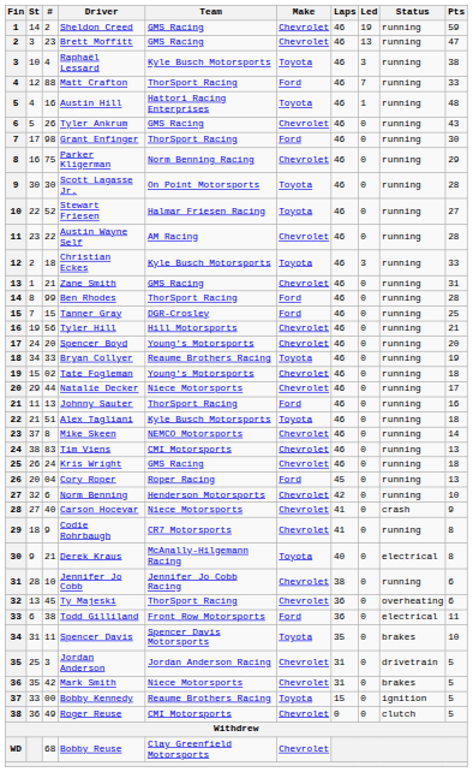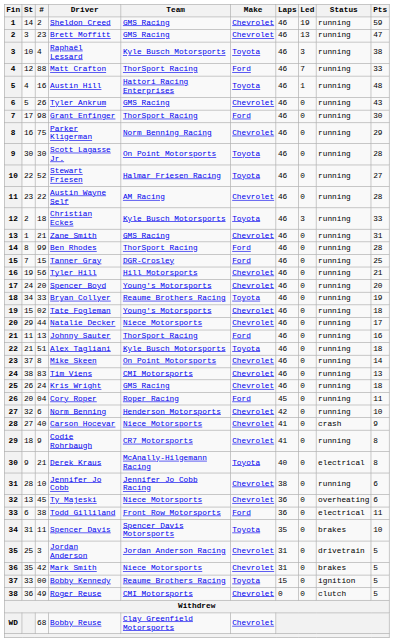 <table class="wikitable" style="font-size:95%">
 <tr>
 <th>Fin</th>
 <th>St</th>
 <th>#</th>
 <th>Driver</th>
 <th>Team</th>
 <th>Make</th>
 <th>Laps</th>
 <th>Led</th>
 <th>Status</th>
 <th>Pts</th>
 </tr>
 <tr>
 <th>1</th>
 <td>14</td>
 <td>2</td>
 <td><a href='#'>Sheldon Creed</a></td>
 <td><a href='#'>GMS Racing</a></td>
 <td><a href='#'>Chevrolet</a></td>
 <td>46</td>
 <td>19</td>
 <td>running</td>
 <td>59</td>
 </tr>
 <tr>
 <th>2</th>
 <td>3</td>
 <td>23</td>
 <td><a href='#'>Brett Moffitt</a></td>
 <td><a href='#'>GMS Racing</a></td>
 <td><a href='#'>Chevrolet</a></td>
 <td>46</td>
 <td>13</td>
 <td>running</td>
 <td>47</td>
 </tr>
 <tr>
 <th>3</th>
 <td>10</td>
 <td>4</td>
 <td><a href='#'>Raphaël Lessard</a></td>
 <td><a href='#'>Kyle Busch Motorsports</a></td>
 <td><a href='#'>Toyota</a></td>
 <td>46</td>
 <td>3</td>
 <td>running</td>
 <td>38</td>
 </tr>
 <tr>
 <th>4</th>
 <td>12</td>
 <td>88</td>
 <td><a href='#'>Matt Crafton</a></td>
 <td><a href='#'>ThorSport Racing</a></td>
 <td><a href='#'>Ford</a></td>
 <td>46</td>
 <td>7</td>
 <td>running</td>
 <td>33</td>
 </tr>
 <tr>
 <th>5</th>
 <td>4</td>
 <td>16</td>
 <td><a href='#'>Austin Hill</a></td>
 <td><a href='#'>Hattori Racing Enterprises</a></td>
 <td><a href='#'>Toyota</a></td>
 <td>46</td>
 <td>1</td>
 <td>running</td>
 <td>48</td>
 </tr>
 <tr>
 <th>6</th>
 <td>5</td>
 <td>26</td>
 <td><a href='#'>Tyler Ankrum</a></td>
 <td><a href='#'>GMS Racing</a></td>
 <td><a href='#'>Chevrolet</a></td>
 <td>46</td>
 <td>0</td>
 <td>running</td>
 <td>43</td>
 </tr>
 <tr>
 <th>7</th>
 <td>17</td>
 <td>98</td>
 <td><a href='#'>Grant Enfinger</a></td>
 <td><a href='#'>ThorSport Racing</a></td>
 <td><a href='#'>Ford</a></td>
 <td>46</td>
 <td>0</td>
 <td>running</td>
 <td>30</td>
 </tr>
 <tr>
 <th>8</th>
 <td>16</td>
 <td>75</td>
 <td><a href='#'>Parker Kligerman</a></td>
 <td><a href='#'>Norm Benning Racing</a></td>
 <td><a href='#'>Chevrolet</a></td>
 <td>46</td>
 <td>0</td>
 <td>running</td>
 <td>29</td>
 </tr>
 <tr>
 <th>9</th>
 <td>30</td>
 <td>30</td>
 <td><a href='#'>Scott Lagasse Jr.</a></td>
 <td><a href='#'>On Point Motorsports</a></td>
 <td><a href='#'>Toyota</a></td>
 <td>46</td>
 <td>0</td>
 <td>running</td>
 <td>28</td>
 </tr>
 <tr>
 <th>10</th>
 <td>22</td>
 <td>52</td>
 <td><a href='#'>Stewart Friesen</a></td>
 <td><a href='#'>Halmar Friesen Racing</a></td>
 <td><a href='#'>Toyota</a></td>
 <td>46</td>
 <td>0</td>
 <td>running</td>
 <td>27</td>
 </tr>
 <tr>
 <th>11</th>
 <td>23</td>
 <td>22</td>
 <td><a href='#'>Austin Wayne Self</a></td>
 <td><a href='#'>AM Racing</a></td>
 <td><a href='#'>Chevrolet</a></td>
 <td>46</td>
 <td>0</td>
 <td>running</td>
 <td>28</td>
 </tr>
 <tr>
 <th>12</th>
 <td>2</td>
 <td>18</td>
 <td><a href='#'>Christian Eckes</a></td>
 <td><a href='#'>Kyle Busch Motorsports</a></td>
 <td><a href='#'>Toyota</a></td>
 <td>46</td>
 <td>3</td>
 <td>running</td>
 <td>33</td>
 </tr>
 <tr>
 <th>13</th>
 <td>1</td>
 <td>21</td>
 <td><a href='#'>Zane Smith</a></td>
 <td><a href='#'>GMS Racing</a></td>
 <td><a href='#'>Chevrolet</a></td>
 <td>46</td>
 <td>0</td>
 <td>running</td>
 <td>31</td>
 </tr>
 <tr>
 <th>14</th>
 <td>8</td>
 <td>99</td>
 <td><a href='#'>Ben Rhodes</a></td>
 <td><a href='#'>ThorSport Racing</a></td>
 <td><a href='#'>Ford</a></td>
 <td>46</td>
 <td>0</td>
 <td>running</td>
 <td>28</td>
 </tr>
 <tr>
 <th>15</th>
 <td>7</td>
 <td>15</td>
 <td><a href='#'>Tanner Gray</a></td>
 <td><a href='#'>DGR-Crosley</a></td>
 <td><a href='#'>Ford</a></td>
 <td>46</td>
 <td>0</td>
 <td>running</td>
 <td>25</td>
 </tr>
 <tr>
 <th>16</th>
 <td>19</td>
 <td>56</td>
 <td><a href='#'>Tyler Hill</a></td>
 <td><a href='#'>Hill Motorsports</a></td>
 <td><a href='#'>Chevrolet</a></td>
 <td>46</td>
 <td>0</td>
 <td>running</td>
 <td>21</td>
 </tr>
 <tr>
 <th>17</th>
 <td>24</td>
 <td>20</td>
 <td><a href='#'>Spencer Boyd</a></td>
 <td><a href='#'>Young's Motorsports</a></td>
 <td><a href='#'>Chevrolet</a></td>
 <td>46</td>
 <td>0</td>
 <td>running</td>
 <td>20</td>
 </tr>
 <tr>
 <th>18</th>
 <td>34</td>
 <td>33</td>
 <td><a href='#'>Bryan Collyer</a></td>
 <td><a href='#'>Reaume Brothers Racing</a></td>
 <td><a href='#'>Toyota</a></td>
 <td>46</td>
 <td>0</td>
 <td>running</td>
 <td>19</td>
 </tr>
 <tr>
 <th>19</th>
 <td>15</td>
 <td>02</td>
 <td><a href='#'>Tate Fogleman</a></td>
 <td><a href='#'>Young's Motorsports</a></td>
 <td><a href='#'>Chevrolet</a></td>
 <td>46</td>
 <td>0</td>
 <td>running</td>
 <td>18</td>
 </tr>
 <tr>
 <th>20</th>
 <td>29</td>
 <td>44</td>
 <td><a href='#'>Natalie Decker</a></td>
 <td><a href='#'>Niece Motorsports</a></td>
 <td><a href='#'>Chevrolet</a></td>
 <td>46</td>
 <td>0</td>
 <td>running</td>
 <td>17</td>
 </tr>
 <tr>
 <th>21</th>
 <td>11</td>
 <td>13</td>
 <td><a href='#'>Johnny Sauter</a></td>
 <td><a href='#'>ThorSport Racing</a></td>
 <td><a href='#'>Ford</a></td>
 <td>46</td>
 <td>0</td>
 <td>running</td>
 <td>16</td>
 </tr>
 <tr>
 <th>22</th>
 <td>21</td>
 <td>51</td>
 <td><a href='#'>Alex Tagliani</a></td>
 <td><a href='#'>Kyle Busch Motorsports</a></td>
 <td><a href='#'>Toyota</a></td>
 <td>46</td>
 <td>0</td>
 <td>running</td>
 <td>18</td>
 </tr>
 <tr>
 <th>23</th>
 <td>37</td>
 <td>8</td>
 <td><a href='#'>Mike Skeen</a></td>
-<td><a href='#'>NEMCO Motorsports</a></td>
+<td><a href='#'>On Point Motorsports</a></td>
 <td><a href='#'>Chevrolet</a></td>
 <td>46</td>
 <td>0</td>
 <td>running</td>
 <td>14</td>
 </tr>
 <tr>
 <th>24</th>
 <td>38</td>
 <td>83</td>
 <td><a href='#'>Tim Viens</a></td>
 <td><a href='#'>CMI Motorsports</a></td>
 <td><a href='#'>Chevrolet</a></td>
 <td>46</td>
 <td>0</td>
 <td>running</td>
 <td>13</td>
 </tr>
 <tr>
 <th>25</th>
 <td>26</td>
 <td>24</td>
 <td><a href='#'>Kris Wright</a></td>
 <td><a href='#'>GMS Racing</a></td>
 <td><a href='#'>Chevrolet</a></td>
 <td>46</td>
 <td>0</td>
 <td>running</td>
 <td>18</td>
 </tr>
 <tr>
 <th>26</th>
 <td>20</td>
 <td>04</td>
 <td><a href='#'>Cory Roper</a></td>
 <td><a href='#'>Roper Racing</a></td>
 <td><a href='#'>Ford</a></td>
 <td>45</td>
 <td>0</td>
 <td>running</td>
-<td>13</td>
+<td>11</td>
 </tr>
 <tr>
 <th>27</th>
 <td>32</td>
 <td>6</td>
 <td><a href='#'>Norm Benning</a></td>
 <td><a href='#'>Henderson Motorsports</a></td>
 <td><a href='#'>Chevrolet</a></td>
 <td>42</td>
 <td>0</td>
 <td>running</td>
 <td>10</td>
 </tr>
 <tr>
 <th>28</th>
 <td>27</td>
 <td>40</td>
 <td><a href='#'>Carson Hocevar</a></td>
 <td><a href='#'>Niece Motorsports</a></td>
 <td><a href='#'>Chevrolet</a></td>
 <td>41</td>
 <td>0</td>
 <td>crash</td>
 <td>9</td>
 </tr>
 <tr>
 <th>29</th>
 <td>18</td>
 <td>9</td>
 <td><a href='#'>Codie Rohrbaugh</a></td>
 <td><a href='#'>CR7 Motorsports</a></td>
 <td><a href='#'>Chevrolet</a></td>
 <td>41</td>
 <td>0</td>
 <td>running</td>
 <td>8</td>
 </tr>
 <tr>
 <th>30</th>
 <td>9</td>
 <td>21</td>
 <td><a href='#'>Derek Kraus</a></td>
 <td><a href='#'>McAnally-Hilgemann Racing</a></td>
 <td><a href='#'>Toyota</a></td>
 <td>40</td>
 <td>0</td>
 <td>electrical</td>
 <td>8</td>
 </tr>
 <tr>
 <th>31</th>
 <td>28</td>
 <td>10</td>
 <td><a href='#'>Jennifer Jo Cobb</a></td>
 <td><a href='#'>Jennifer Jo Cobb Racing</a></td>
 <td><a href='#'>Chevrolet</a></td>
 <td>38</td>
 <td>0</td>
 <td>running</td>
 <td>6</td>
 </tr>
 <tr>
 <th>32</th>
 <td>13</td>
 <td>45</td>
 <td><a href='#'>Ty Majeski</a></td>
-<td><a href='#'>ThorSport Racing</a></td>
+<td><a href='#'>Niece Motorsports</a></td>
 <td><a href='#'>Chevrolet</a></td>
 <td>36</td>
 <td>0</td>
 <td>overheating</td>
 <td>6</td>
 </tr>
 <tr>
 <th>33</th>
 <td>6</td>
 <td>38</td>
 <td><a href='#'>Todd Gilliland</a></td>
 <td><a href='#'>Front Row Motorsports</a></td>
 <td><a href='#'>Ford</a></td>
 <td>36</td>
 <td>0</td>
 <td>electrical</td>
 <td>11</td>
 </tr>
 <tr>
 <th>34</th>
 <td>31</td>
 <td>11</td>
 <td><a href='#'>Spencer Davis</a></td>
 <td><a href='#'>Spencer Davis Motorsports</a></td>
 <td><a href='#'>Toyota</a></td>
 <td>35</td>
 <td>0</td>
 <td>brakes</td>
 <td>10</td>
 </tr>
 <tr>
 <th>35</th>
 <td>25</td>
 <td>3</td>
 <td><a href='#'>Jordan Anderson</a></td>
 <td><a href='#'>Jordan Anderson Racing</a></td>
 <td><a href='#'>Chevrolet</a></td>
 <td>31</td>
 <td>0</td>
 <td>drivetrain</td>
 <td>5</td>
 </tr>
 <tr>
 <th>36</th>
 <td>35</td>
 <td>42</td>
 <td><a href='#'>Mark Smith</a></td>
 <td><a href='#'>Niece Motorsports</a></td>
 <td><a href='#'>Chevrolet</a></td>
 <td>31</td>
 <td>0</td>
 <td>brakes</td>
 <td>5</td>
 </tr>
 <tr>
 <th>37</th>
 <td>33</td>
 <td>00</td>
 <td><a href='#'>Bobby Kennedy</a></td>
 <td><a href='#'>Reaume Brothers Racing</a></td>
 <td><a href='#'>Toyota</a></td>
 <td>15</td>
 <td>0</td>
 <td>ignition</td>
 <td>5</td>
 </tr>
 <tr>
 <th>38</th>
 <td>36</td>
 <td>49</td>
 <td><a href='#'>Roger Reuse</a></td>
 <td><a href='#'>CMI Motorsports</a></td>
 <td><a href='#'>Chevrolet</a></td>
 <td>0</td>
 <td>0</td>
 <td>clutch</td>
 <td>5</td>
 </tr>
 <tr>
 <th colspan="10">Withdrew</th>
 </tr>
 <tr>
 <th>WD</th>
 <th></th>
 <td>68</td>
 <td><a href='#'>Bobby Reuse</a></td>
 <td><a href='#'>Clay Greenfield Motorsports</a></td>
 <td><a href='#'>Chevrolet</a></td>
 <th colspan="4"></th>
 </tr>
 <tr>
 <th colspan="10"></th>
 </tr>
 </table>
